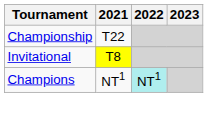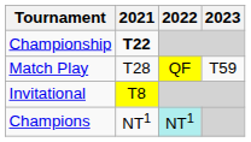 <table class="wikitable" style="text-align:center;">
 <tr>
 <th>Tournament</th>
 <th>2021</th>
 <th>2022</th>
 <th>2023</th>
 </tr>
 <tr>
 <td align="left"><a href='#'>Championship</a></td>
-<td>T22</td>
+<td><strong>T22</strong></td>
 <td colspan=2 style="background:#D3D3D3;"></td>
+</tr>
+<tr>
+<td align="left"><a href='#'>Match Play</a></td>
+<td>T28</td>
+<td style="background:yellow;">QF</td>
+<td>T59</td>
 </tr>
 <tr>
 <td align="left"><a href='#'>Invitational</a></td>
 <td style="background:yellow;">T8</td>
 <td colspan=2 style="background:#D3D3D3;"></td>
 </tr>
 <tr>
 <td align="left"><a href='#'>Champions</a></td>
 <td>NT<sup>1</sup></td>
 <td style="background: paleturquoise;">NT<sup>1</sup></td>
 <td colspan=1 style="background:#D3D3D3;"></td>
 </tr>
 </table>
